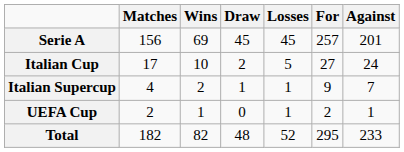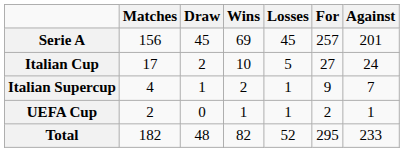 <table class="wikitable" style="text-align: center;">
 <tr>
 <td></td>
 <th>Matches</th>
+<th>Draw</th>
 <th>Wins</th>
-<th>Draw</th>
 <th>Losses</th>
 <th>For</th>
 <th>Against</th>
 </tr>
 <tr>
 <th>Serie A</th>
 <td>156</td>
+<td>45</td>
 <td>69</td>
-<td>45</td>
 <td>45</td>
 <td>257</td>
 <td>201</td>
 </tr>
 <tr>
 <th>Italian Cup</th>
 <td>17</td>
+<td>2</td>
 <td>10</td>
-<td>2</td>
 <td>5</td>
 <td>27</td>
 <td>24</td>
 </tr>
 <tr>
 <th>Italian Supercup</th>
 <td>4</td>
+<td>1</td>
 <td>2</td>
-<td>1</td>
 <td>1</td>
 <td>9</td>
 <td>7</td>
 </tr>
 <tr>
 <th>UEFA Cup</th>
 <td>2</td>
+<td>0</td>
 <td>1</td>
-<td>0</td>
 <td>1</td>
 <td>2</td>
 <td>1</td>
 </tr>
 <tr>
 <th>Total</th>
 <td>182</td>
+<td>48</td>
 <td>82</td>
-<td>48</td>
 <td>52</td>
 <td>295</td>
 <td>233</td>
 </tr>
 </table>
